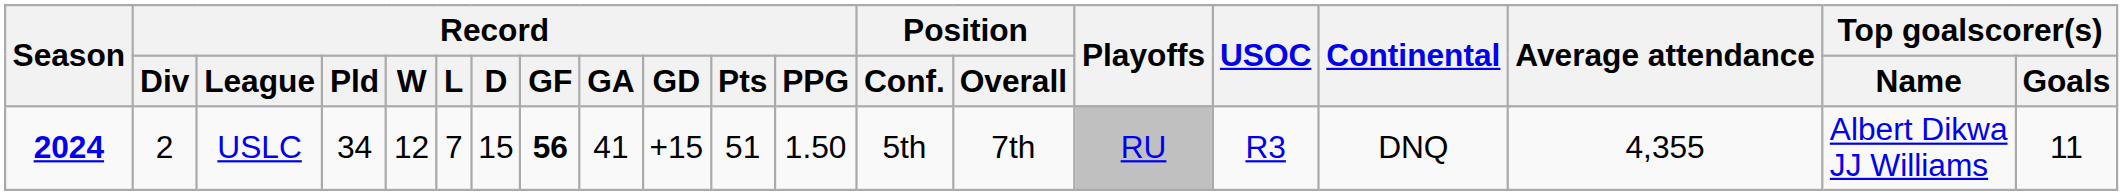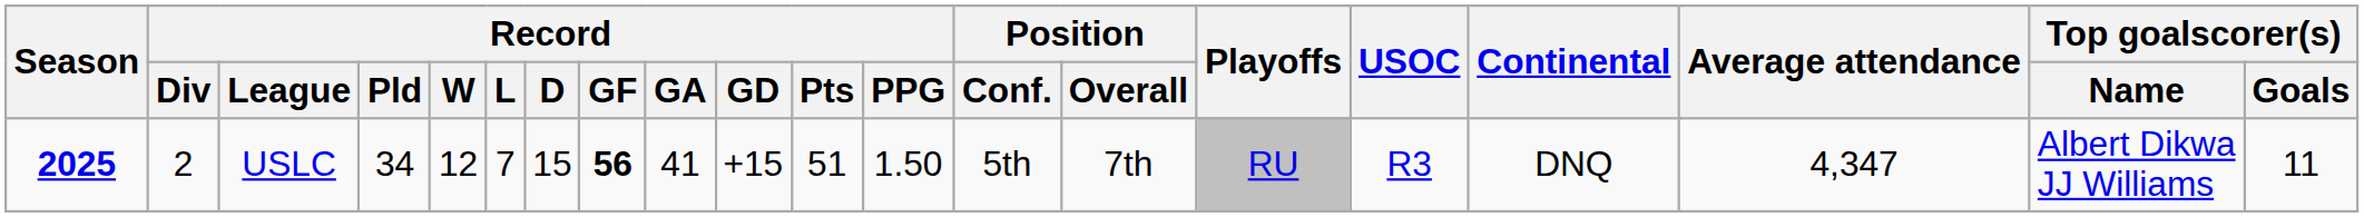 <table class="wikitable" style="font-size:90%; text-align:center;">
 <tr style="background:#f0f6ff;">
 <th rowspan=2>Season</th>
 <th colspan=11>Record</th>
 <th colspan=2>Position</th>
 <th rowspan=2>Playoffs</th>
 <th rowspan=2><a href='#'>USOC</a></th>
 <th rowspan=2 colspan=2><a href='#'>Continental</a></th>
 <th rowspan=2>Average attendance</th>
 <th colspan=2>Top goalscorer(s)</th>
 </tr>
 <tr>
 <th>Div</th>
 <th>League</th>
 <th>Pld</th>
 <th>W</th>
 <th>L</th>
 <th>D</th>
 <th>GF</th>
 <th>GA</th>
 <th>GD</th>
 <th>Pts</th>
 <th>PPG</th>
 <th>Conf.</th>
 <th>Overall</th>
 <th>Name</th>
 <th>Goals</th>
 </tr>
 <tr>
-<td><strong><a href='#'>2024</a></strong></td>
+<td><strong><a href='#'>2025</a></strong></td>
 <td>2</td>
 <td><a href='#'>USLC</a></td>
 <td>34</td>
 <td>12</td>
 <td>7</td>
 <td>15</td>
 <td><strong>56</strong></td>
 <td>41</td>
 <td>+15</td>
 <td>51</td>
 <td>1.50</td>
 <td>5th</td>
 <td>7th</td>
 <td bgcolor=silver><a href='#'>RU</a></td>
 <td><a href='#'>R3</a></td>
 <td rowspan=5 colspan=2>DNQ</td>
-<td>4,355</td>
+<td>4,347</td>
 <td align="left"> <a href='#'>Albert Dikwa</a><br> <a href='#'>JJ Williams</a></td>
 <td>11</td>
 </tr>
 </table>
